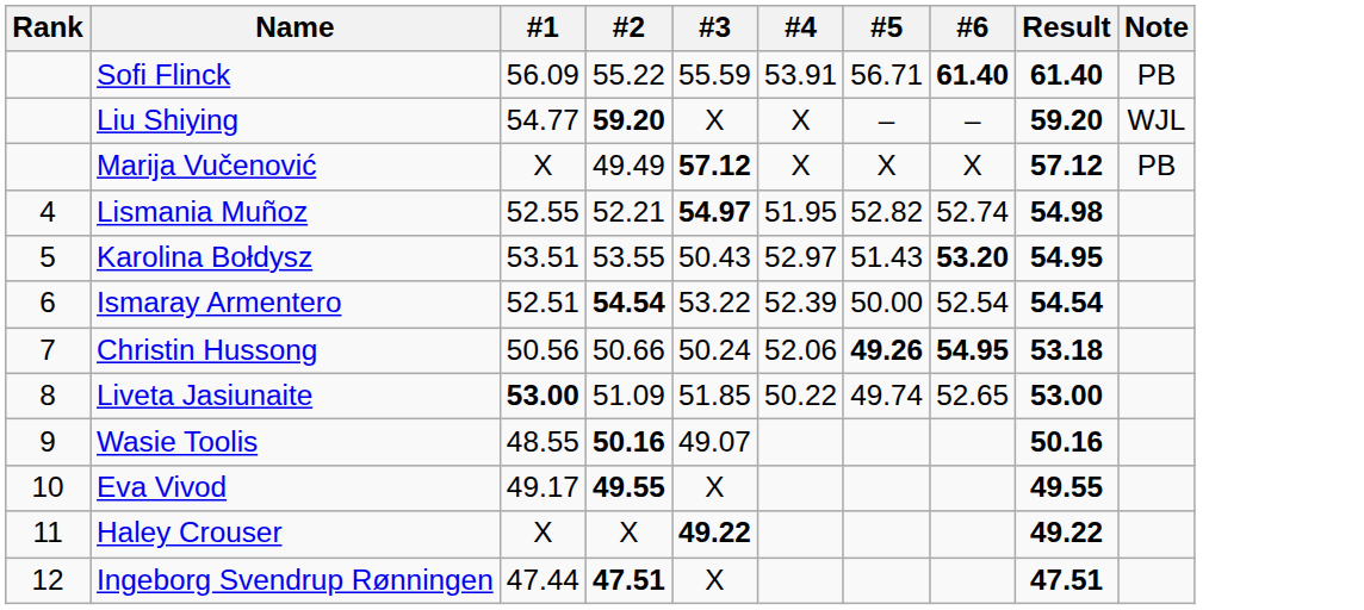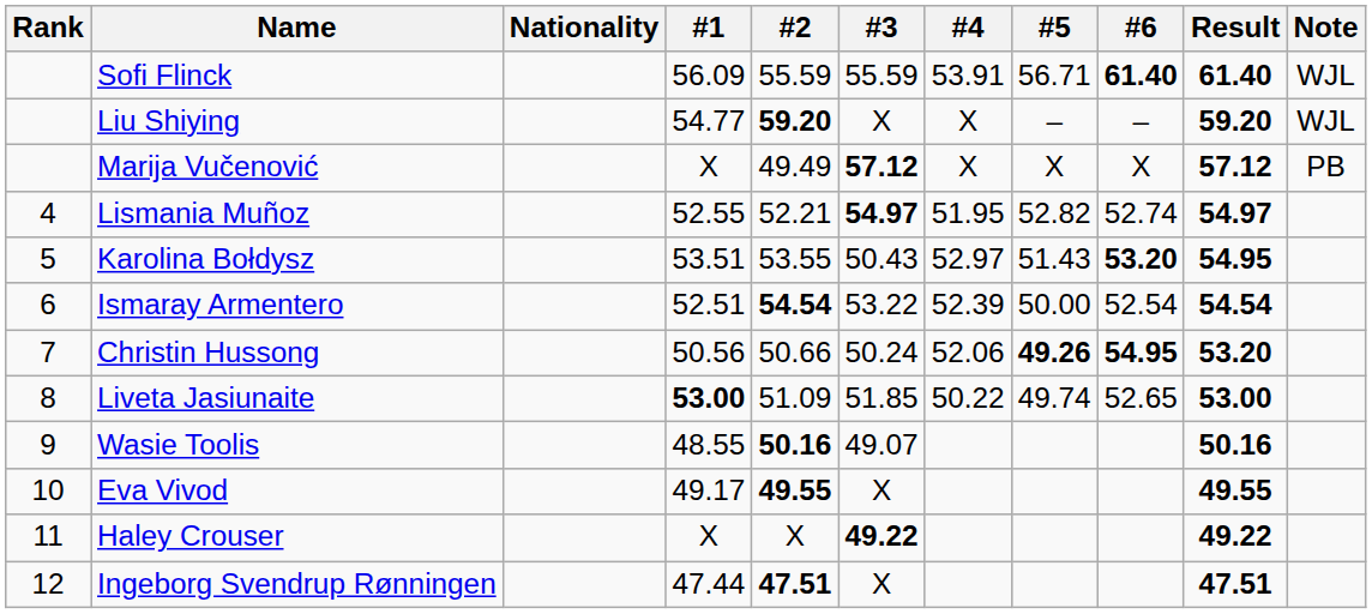 <table class="wikitable sortable" style="text-align:center">
 <tr>
 <th>Rank</th>
 <th>Name</th>
+<th>Nationality</th>
 <th>#1</th>
 <th>#2</th>
 <th>#3</th>
 <th>#4</th>
 <th>#5</th>
 <th>#6</th>
 <th>Result</th>
 <th>Note</th>
 </tr>
 <tr>
 <td></td>
 <td align=left><a href='#'>Sofi Flinck</a></td>
+<td align=left></td>
 <td>56.09</td>
-<td>55.22</td>
+<td>55.59</td>
 <td>55.59</td>
 <td>53.91</td>
 <td>56.71</td>
 <td><strong>61.40</strong></td>
 <td><strong>61.40</strong></td>
-<td>PB</td>
+<td>WJL</td>
 </tr>
 <tr>
 <td></td>
 <td align=left><a href='#'>Liu Shiying</a></td>
+<td align=left></td>
 <td>54.77</td>
 <td><strong>59.20</strong></td>
 <td>X</td>
 <td>X</td>
 <td>–</td>
 <td>–</td>
 <td><strong>59.20</strong></td>
 <td>WJL</td>
 </tr>
 <tr>
 <td></td>
 <td align=left><a href='#'>Marija Vučenović</a></td>
+<td align=left></td>
 <td>X</td>
 <td>49.49</td>
 <td><strong>57.12</strong></td>
 <td>X</td>
 <td>X</td>
 <td>X</td>
 <td><strong>57.12</strong></td>
 <td>PB</td>
 </tr>
 <tr>
 <td>4</td>
 <td align=left><a href='#'>Lismania Muñoz</a></td>
+<td align=left></td>
 <td>52.55</td>
 <td>52.21</td>
 <td><strong>54.97</strong></td>
 <td>51.95</td>
 <td>52.82</td>
 <td>52.74</td>
-<td><strong>54.98</strong></td>
+<td><strong>54.97</strong></td>
 <td></td>
 </tr>
 <tr>
 <td>5</td>
 <td align=left><a href='#'>Karolina Bołdysz</a></td>
+<td align=left></td>
 <td>53.51</td>
 <td>53.55</td>
 <td>50.43</td>
 <td>52.97</td>
 <td>51.43</td>
 <td><strong>53.20</strong></td>
 <td><strong>54.95</strong></td>
 <td></td>
 </tr>
 <tr>
 <td>6</td>
 <td align=left><a href='#'>Ismaray Armentero</a></td>
+<td align=left></td>
 <td>52.51</td>
 <td><strong>54.54</strong></td>
 <td>53.22</td>
 <td>52.39</td>
 <td>50.00</td>
 <td>52.54</td>
 <td><strong>54.54</strong></td>
 <td></td>
 </tr>
 <tr>
 <td>7</td>
 <td align=left><a href='#'>Christin Hussong</a></td>
+<td align=left></td>
 <td>50.56</td>
 <td>50.66</td>
 <td>50.24</td>
 <td>52.06</td>
 <td><strong>49.26</strong></td>
 <td><strong>54.95</strong></td>
-<td><strong>53.18</strong></td>
+<td><strong>53.20</strong></td>
 <td></td>
 </tr>
 <tr>
 <td>8</td>
 <td align=left><a href='#'>Liveta Jasiunaite</a></td>
+<td align=left></td>
 <td><strong>53.00</strong></td>
 <td>51.09</td>
 <td>51.85</td>
 <td>50.22</td>
 <td>49.74</td>
 <td>52.65</td>
 <td><strong>53.00</strong></td>
 <td></td>
 </tr>
 <tr>
 <td>9</td>
 <td align=left><a href='#'>Wasie Toolis</a></td>
+<td align=left></td>
 <td>48.55</td>
 <td><strong>50.16</strong></td>
 <td>49.07</td>
 <td></td>
 <td></td>
 <td></td>
 <td><strong>50.16</strong></td>
 <td></td>
 </tr>
 <tr>
 <td>10</td>
 <td align=left><a href='#'>Eva Vivod</a></td>
+<td align=left></td>
 <td>49.17</td>
 <td><strong>49.55</strong></td>
 <td>X</td>
 <td></td>
 <td></td>
 <td></td>
 <td><strong>49.55</strong></td>
 <td></td>
 </tr>
 <tr>
 <td>11</td>
 <td align=left><a href='#'>Haley Crouser</a></td>
+<td align=left></td>
 <td>X</td>
 <td>X</td>
 <td><strong>49.22</strong></td>
 <td></td>
 <td></td>
 <td></td>
 <td><strong>49.22</strong></td>
 <td></td>
 </tr>
 <tr>
 <td>12</td>
 <td align=left><a href='#'>Ingeborg Svendrup Rønningen</a></td>
+<td align=left></td>
 <td>47.44</td>
 <td><strong>47.51</strong></td>
 <td>X</td>
 <td></td>
 <td></td>
 <td></td>
 <td><strong>47.51</strong></td>
 <td></td>
 </tr>
 </table>
